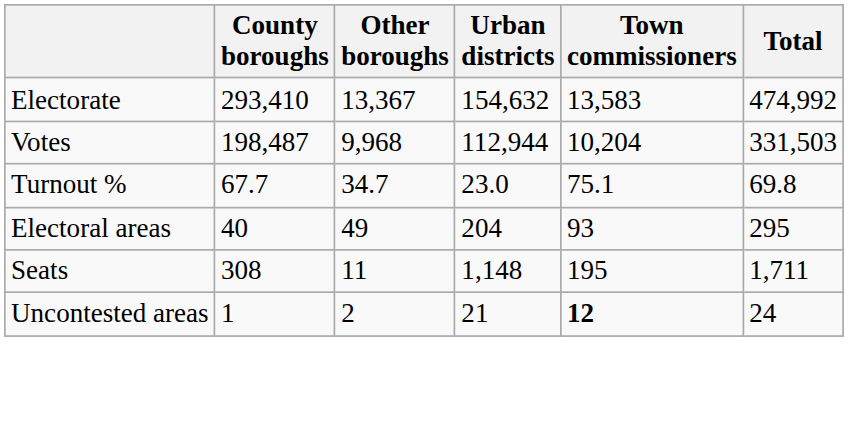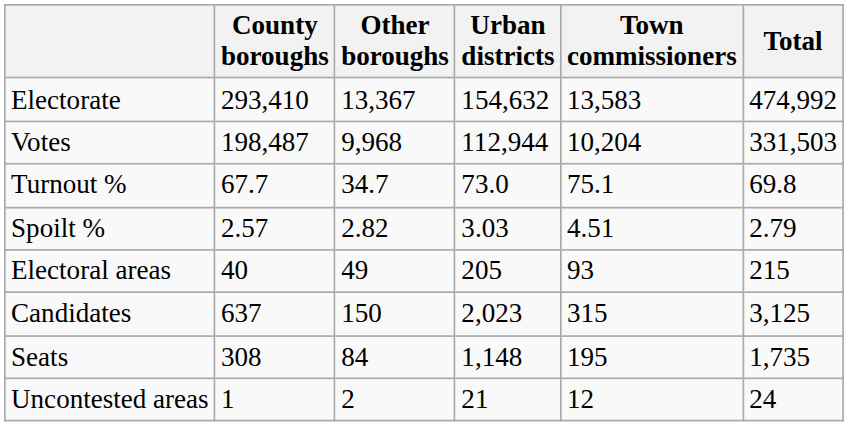 <table class="wikitable">
 <tr>
 <th></th>
 <th>County<br>boroughs</th>
 <th>Other<br>boroughs</th>
 <th>Urban<br>districts</th>
 <th>Town<br>commissioners</th>
 <th>Total</th>
 </tr>
 <tr>
 <td>Electorate</td>
 <td>293,410</td>
 <td>13,367</td>
 <td>154,632</td>
 <td>13,583</td>
 <td>474,992</td>
 </tr>
 <tr>
 <td>Votes</td>
 <td>198,487</td>
 <td>9,968</td>
 <td>112,944</td>
 <td>10,204</td>
 <td>331,503</td>
 </tr>
 <tr>
 <td>Turnout %</td>
 <td>67.7</td>
 <td>34.7</td>
-<td>23.0</td>
+<td>73.0</td>
 <td>75.1</td>
 <td>69.8</td>
+</tr>
+<tr>
+<td>Spoilt %</td>
+<td>2.57</td>
+<td>2.82</td>
+<td>3.03</td>
+<td>4.51</td>
+<td>2.79</td>
 </tr>
 <tr>
 <td>Electoral areas</td>
 <td>40</td>
 <td>49</td>
-<td>204</td>
+<td>205</td>
 <td>93</td>
-<td>295</td>
+<td>215</td>
+</tr>
+<tr>
+<td>Candidates</td>
+<td>637</td>
+<td>150</td>
+<td>2,023</td>
+<td>315</td>
+<td>3,125</td>
 </tr>
 <tr>
 <td>Seats</td>
 <td>308</td>
-<td>11</td>
+<td>84</td>
 <td>1,148</td>
 <td>195</td>
-<td>1,711</td>
+<td>1,735</td>
 </tr>
 <tr>
 <td>Uncontested areas</td>
 <td>1</td>
 <td>2</td>
 <td>21</td>
-<td><strong>12</strong></td>
+<td>12</td>
 <td>24</td>
 </tr>
 </table>
